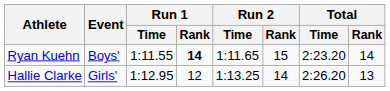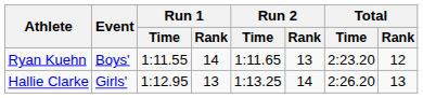 <table class="wikitable" style="font-size:90%">
 <tr>
 <th rowspan="2">Athlete</th>
 <th rowspan="2">Event</th>
 <th colspan="2">Run 1</th>
 <th colspan="2">Run 2</th>
 <th colspan="2">Total</th>
 </tr>
 <tr style="font-size:95%">
 <th>Time</th>
 <th>Rank</th>
 <th>Time</th>
 <th>Rank</th>
 <th>Time</th>
 <th>Rank</th>
 </tr>
 <tr align=center>
 <td align=left><a href='#'>Ryan Kuehn</a></td>
 <td align=left><a href='#'>Boys'</a></td>
 <td>1:11.55</td>
-<td><strong>14</strong></td>
+<td>14</td>
 <td>1:11.65</td>
-<td>15</td>
+<td>13</td>
 <td>2:23.20</td>
-<td>14</td>
+<td>12</td>
 </tr>
 <tr align=center>
 <td align=left><a href='#'>Hallie Clarke</a></td>
 <td align=left><a href='#'>Girls'</a></td>
 <td>1:12.95</td>
-<td>12</td>
+<td>13</td>
 <td>1:13.25</td>
 <td>14</td>
 <td>2:26.20</td>
 <td>13</td>
 </tr>
 </table>
